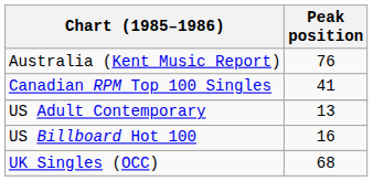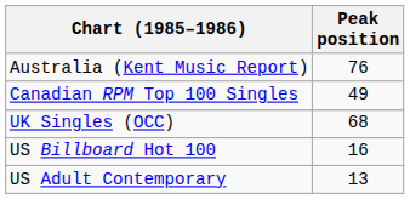 <table class="wikitable sortable">
 <tr>
 <th>Chart (1985–1986)</th>
 <th>Peak<br>position</th>
 </tr>
 <tr>
 <td>Australia (<a href='#'>Kent Music Report</a>)</td>
 <td align="center">76</td>
 </tr>
 <tr>
 <td><a href='#'>Canadian <em>RPM</em> Top 100 Singles</a></td>
-<td align="center">41</td>
+<td align="center">49</td>
 </tr>
 <tr>
 </tr>
 <tr>
-<td>US <a href='#'>Adult Contemporary</a></td>
-<td align="center">13</td>
+<td><a href='#'>UK Singles</a> (<a href='#'>OCC</a>)</td>
+<td align="center">68</td>
 </tr>
 <tr>
 <td>US <a href='#'><em>Billboard</em> Hot 100</a></td>
 <td align="center">16</td>
 </tr>
 <tr>
-<td><a href='#'>UK Singles</a> (<a href='#'>OCC</a>)</td>
-<td align="center">68</td>
+<td>US <a href='#'>Adult Contemporary</a></td>
+<td align="center">13</td>
 </tr>
 </table>
